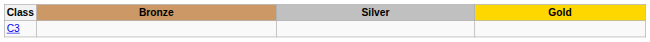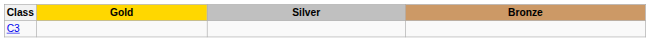 <table class=wikitable style="font-size:100%">
 <tr>
 <th rowspan="1" width="5%">Class</th>
+<th rowspan="1" style="background:gold;">Gold</th>
+<th colspan="1" style="background:silver;">Silver</th>
 <th colspan="1" style="background:#CC9966;">Bronze</th>
-<th colspan="1" style="background:silver;">Silver</th>
-<th rowspan="1" style="background:gold;">Gold</th>
 </tr>
 <tr>
 <td><a href='#'>C3</a></td>
 <td></td>
 <td></td>
 <td></td>
 </tr>
 </table>
